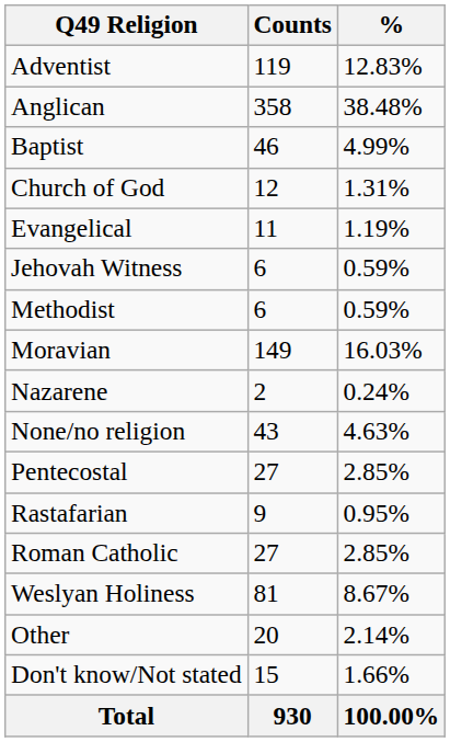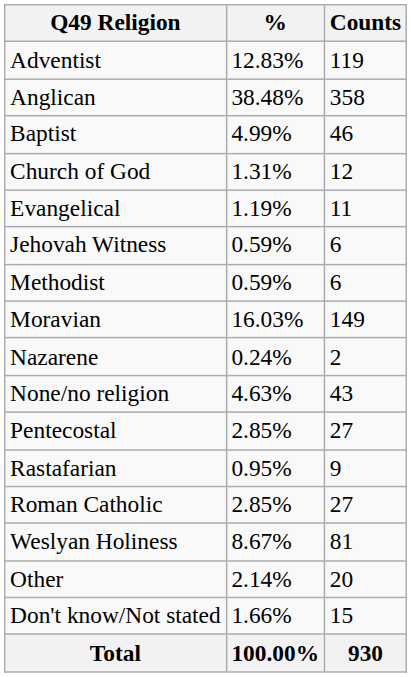 <table class="wikitable sortable">
 <tr>
 <th>Q49 Religion</th>
+<th>%</th>
 <th>Counts</th>
-<th>%</th>
 </tr>
 <tr>
 <td>Adventist</td>
+<td>12.83%</td>
 <td>119</td>
-<td>12.83%</td>
 </tr>
 <tr>
 <td>Anglican</td>
+<td>38.48%</td>
 <td>358</td>
-<td>38.48%</td>
 </tr>
 <tr>
 <td>Baptist</td>
+<td>4.99%</td>
 <td>46</td>
-<td>4.99%</td>
 </tr>
 <tr>
 <td>Church of God</td>
+<td>1.31%</td>
 <td>12</td>
-<td>1.31%</td>
 </tr>
 <tr>
 <td>Evangelical</td>
+<td>1.19%</td>
 <td>11</td>
-<td>1.19%</td>
 </tr>
 <tr>
 <td>Jehovah Witness</td>
+<td>0.59%</td>
 <td>6</td>
-<td>0.59%</td>
 </tr>
 <tr>
 <td>Methodist</td>
+<td>0.59%</td>
 <td>6</td>
-<td>0.59%</td>
 </tr>
 <tr>
 <td>Moravian</td>
+<td>16.03%</td>
 <td>149</td>
-<td>16.03%</td>
 </tr>
 <tr>
 <td>Nazarene</td>
+<td>0.24%</td>
 <td>2</td>
-<td>0.24%</td>
 </tr>
 <tr>
 <td>None/no religion</td>
+<td>4.63%</td>
 <td>43</td>
-<td>4.63%</td>
 </tr>
 <tr>
 <td>Pentecostal</td>
+<td>2.85%</td>
 <td>27</td>
-<td>2.85%</td>
 </tr>
 <tr>
 <td>Rastafarian</td>
+<td>0.95%</td>
 <td>9</td>
-<td>0.95%</td>
 </tr>
 <tr>
 <td>Roman Catholic</td>
+<td>2.85%</td>
 <td>27</td>
-<td>2.85%</td>
 </tr>
 <tr>
 <td>Weslyan Holiness</td>
+<td>8.67%</td>
 <td>81</td>
-<td>8.67%</td>
 </tr>
 <tr>
 <td>Other</td>
+<td>2.14%</td>
 <td>20</td>
-<td>2.14%</td>
 </tr>
 <tr>
 <td>Don't know/Not stated</td>
+<td>1.66%</td>
 <td>15</td>
-<td>1.66%</td>
 </tr>
 <tr>
 <th>Total</th>
+<th>100.00%</th>
 <th>930</th>
-<th>100.00%</th>
 </tr>
 </table>
